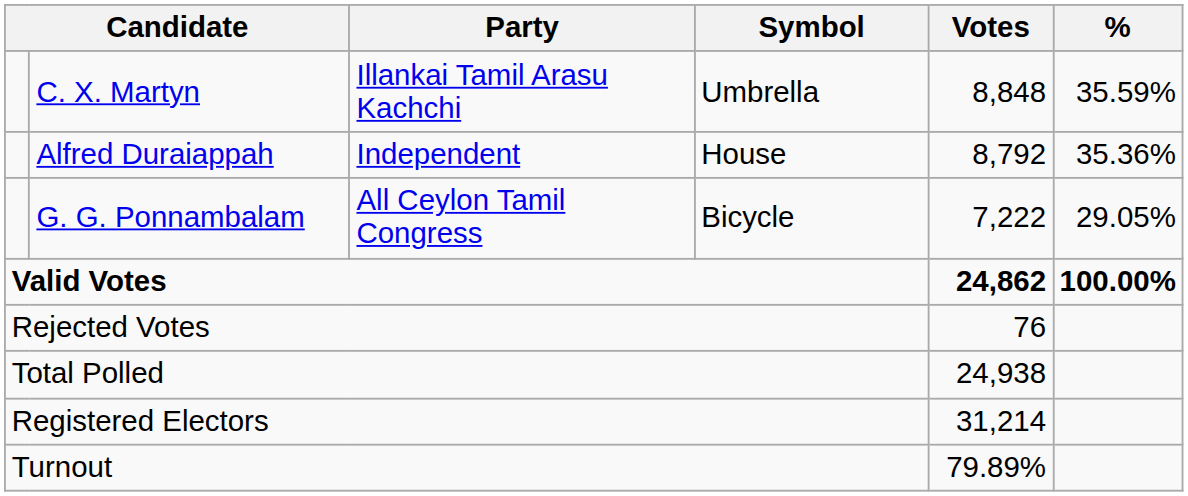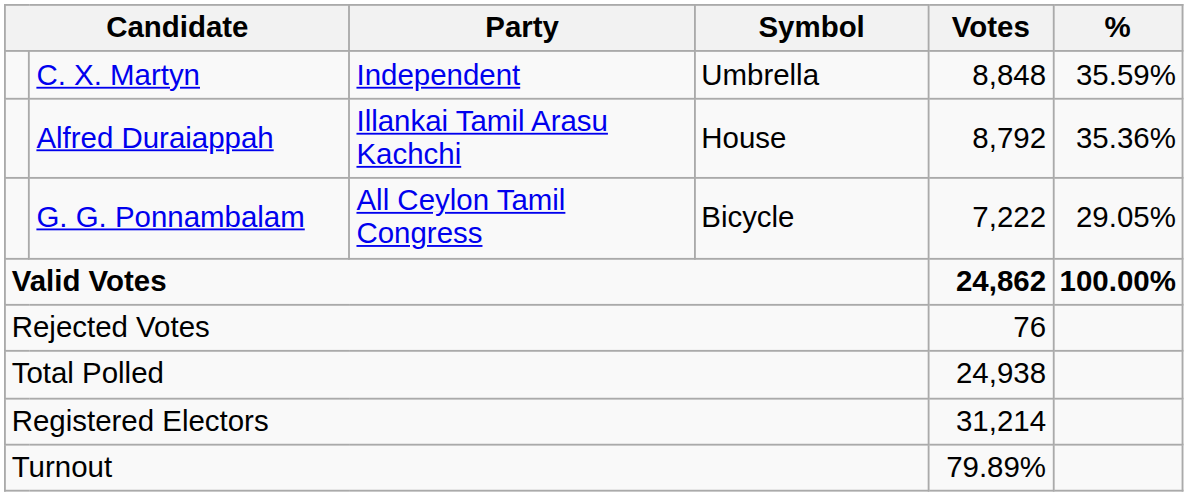 <table class="wikitable" border="1" style="text-align:right;">
 <tr>
 <th align=left colspan=2 width="180">Candidate</th>
 <th align=left width="180">Party</th>
 <th align=left width="120">Symbol</th>
 <th align=left width="60">Votes</th>
 <th align=left width="60">%</th>
 </tr>
 <tr>
 <td bgcolor=> </td>
 <td align=left><a href='#'>C. X. Martyn</a></td>
-<td align=left><a href='#'>Illankai Tamil Arasu Kachchi</a></td>
+<td align=left><a href='#'>Independent</a></td>
 <td align=left>Umbrella</td>
 <td>8,848</td>
 <td>35.59%</td>
 </tr>
 <tr>
 <td></td>
 <td align=left><a href='#'>Alfred Duraiappah</a></td>
-<td align=left><a href='#'>Independent</a></td>
+<td align=left><a href='#'>Illankai Tamil Arasu Kachchi</a></td>
 <td align=left>House</td>
 <td>8,792</td>
 <td>35.36%</td>
 </tr>
 <tr>
 <td bgcolor=> </td>
 <td align=left><a href='#'>G. G. Ponnambalam</a></td>
 <td align=left><a href='#'>All Ceylon Tamil Congress</a></td>
 <td align=left>Bicycle</td>
 <td>7,222</td>
 <td>29.05%</td>
 </tr>
 <tr>
 <td align=left colspan=4><strong>Valid Votes</strong></td>
 <td><strong>24,862</strong></td>
 <td><strong>100.00%</strong></td>
 </tr>
 <tr>
 <td align=left colspan=4>Rejected Votes</td>
 <td>76</td>
 <td></td>
 </tr>
 <tr>
 <td align=left colspan=4>Total Polled</td>
 <td>24,938</td>
 <td></td>
 </tr>
 <tr>
 <td align=left colspan=4>Registered Electors</td>
 <td>31,214</td>
 <td></td>
 </tr>
 <tr>
 <td align=left colspan=4>Turnout</td>
 <td>79.89%</td>
 </tr>
 </table>
